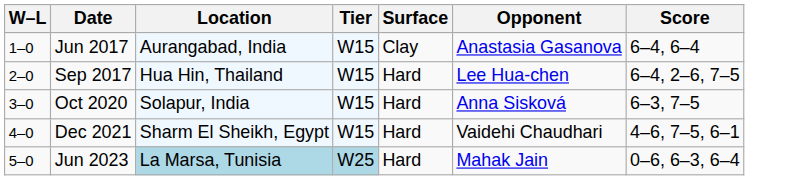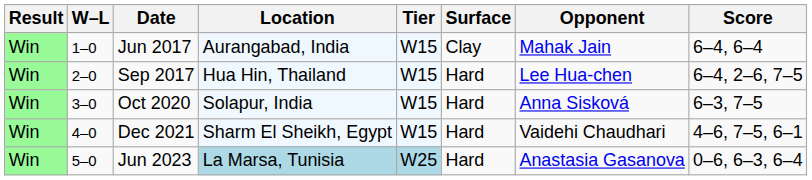 <table class="sortable wikitable">
 <tr>
+<th>Result</th>
 <th class="unsortable">W–L</th>
 <th>Date</th>
 <th>Location</th>
 <th>Tier</th>
 <th>Surface</th>
 <th>Opponent</th>
 <th class="unsortable">Score</th>
 </tr>
 <tr>
+<td style="background:#98fb98;">Win</td>
 <td><small>1–0</small></td>
 <td>Jun 2017</td>
 <td style="background:#f0f8ff;">Aurangabad, India</td>
 <td style="background:#f0f8ff;">W15</td>
 <td>Clay</td>
-<td> <a href='#'>Anastasia Gasanova</a></td>
+<td> <a href='#'>Mahak Jain</a></td>
 <td>6–4, 6–4</td>
 </tr>
 <tr>
+<td style="background:#98fb98;">Win</td>
 <td><small>2–0</small></td>
 <td>Sep 2017</td>
 <td style="background:#f0f8ff;">Hua Hin, Thailand</td>
 <td style="background:#f0f8ff;">W15</td>
 <td>Hard</td>
 <td> <a href='#'>Lee Hua-chen</a></td>
 <td>6–4, 2–6, 7–5</td>
 </tr>
 <tr>
+<td style="background:#98fb98;">Win</td>
 <td><small>3–0</small></td>
 <td>Oct 2020</td>
 <td style="background:#f0f8ff;">Solapur, India</td>
 <td style="background:#f0f8ff;">W15</td>
 <td>Hard</td>
 <td> <a href='#'>Anna Sisková</a></td>
 <td>6–3, 7–5</td>
 </tr>
 <tr>
+<td style="background:#98fb98;">Win</td>
 <td><small>4–0</small></td>
 <td>Dec 2021</td>
 <td style="background:#f0f8ff;">Sharm El Sheikh, Egypt</td>
 <td style="background:#f0f8ff;">W15</td>
 <td>Hard</td>
 <td> Vaidehi Chaudhari</td>
 <td>4–6, 7–5, 6–1</td>
 </tr>
 <tr>
+<td style="background:#98fb98;">Win</td>
 <td><small>5–0</small></td>
 <td>Jun 2023</td>
 <td style="background:lightblue;">La Marsa, Tunisia</td>
 <td style="background:lightblue;">W25</td>
 <td>Hard</td>
-<td> <a href='#'>Mahak Jain</a></td>
+<td> <a href='#'>Anastasia Gasanova</a></td>
 <td>0–6, 6–3, 6–4</td>
 </tr>
 </table>
